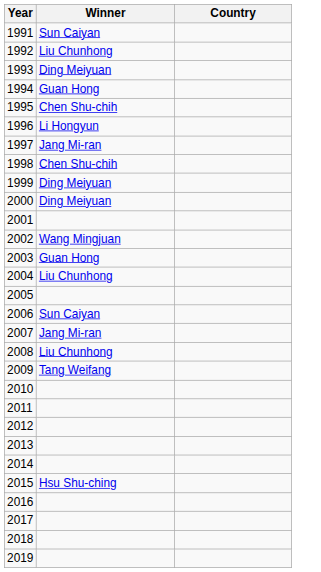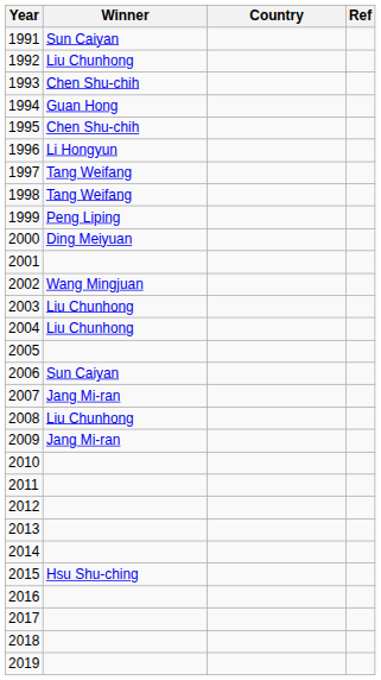 <table class="wikitable sortable" style="font-size:100%">
 <tr>
 <th width="20">Year</th>
 <th width="180">Winner</th>
 <th width="150">Country</th>
+<th width="20">Ref</th>
 </tr>
 <tr>
 <td>1991</td>
 <td><a href='#'>Sun Caiyan</a></td>
+<td></td>
 <td></td>
 </tr>
 <tr>
 <td>1992</td>
 <td><a href='#'>Liu Chunhong</a></td>
 <td></td>
+<td></td>
 </tr>
 <tr>
 <td>1993</td>
-<td><a href='#'>Ding Meiyuan</a></td>
+<td><a href='#'>Chen Shu-chih</a></td>
+<td></td>
 <td></td>
 </tr>
 <tr>
 <td>1994</td>
 <td><a href='#'>Guan Hong</a></td>
 <td></td>
+<td></td>
 </tr>
 <tr>
 <td>1995</td>
 <td><a href='#'>Chen Shu-chih</a></td>
+<td></td>
 <td></td>
 </tr>
 <tr>
 <td>1996</td>
 <td><a href='#'>Li Hongyun</a></td>
 <td></td>
+<td></td>
 </tr>
 <tr>
 <td>1997</td>
-<td><a href='#'>Jang Mi-ran</a></td>
+<td><a href='#'>Tang Weifang</a></td>
+<td></td>
 <td></td>
 </tr>
 <tr>
 <td>1998</td>
-<td><a href='#'>Chen Shu-chih</a></td>
+<td><a href='#'>Tang Weifang</a></td>
+<td></td>
 <td></td>
 </tr>
 <tr>
 <td>1999</td>
-<td><a href='#'>Ding Meiyuan</a></td>
+<td><a href='#'>Peng Liping</a></td>
+<td></td>
 <td></td>
 </tr>
 <tr>
 <td>2000</td>
 <td><a href='#'>Ding Meiyuan</a></td>
 <td></td>
+<td></td>
 </tr>
 <tr>
 <td>2001</td>
+<td></td>
 <td></td>
 <td></td>
 </tr>
 <tr>
 <td>2002</td>
 <td><a href='#'>Wang Mingjuan</a></td>
 <td></td>
+<td></td>
 </tr>
 <tr>
 <td>2003</td>
-<td><a href='#'>Guan Hong</a></td>
+<td><a href='#'>Liu Chunhong</a></td>
+<td></td>
 <td></td>
 </tr>
 <tr>
 <td>2004</td>
 <td><a href='#'>Liu Chunhong</a></td>
 <td></td>
+<td></td>
 </tr>
 <tr>
 <td>2005</td>
+<td></td>
 <td></td>
 <td></td>
 </tr>
 <tr>
 <td>2006</td>
 <td><a href='#'>Sun Caiyan</a></td>
 <td></td>
+<td></td>
 </tr>
 <tr>
 <td>2007</td>
 <td><a href='#'>Jang Mi-ran</a></td>
+<td></td>
 <td></td>
 </tr>
 <tr>
 <td>2008</td>
 <td><a href='#'>Liu Chunhong</a></td>
 <td></td>
+<td></td>
 </tr>
 <tr>
 <td>2009</td>
-<td><a href='#'>Tang Weifang</a></td>
+<td><a href='#'>Jang Mi-ran</a></td>
+<td></td>
 <td></td>
 </tr>
 <tr>
 <td>2010</td>
+<td></td>
 <td></td>
 <td></td>
 </tr>
 <tr>
 <td>2011</td>
 <td></td>
 <td></td>
+<td></td>
 </tr>
 <tr>
 <td>2012</td>
+<td></td>
 <td></td>
 <td></td>
 </tr>
 <tr>
 <td>2013</td>
 <td></td>
 <td></td>
+<td></td>
 </tr>
 <tr>
 <td>2014</td>
+<td></td>
 <td></td>
 <td></td>
 </tr>
 <tr>
 <td>2015</td>
 <td><a href='#'>Hsu Shu-ching</a></td>
 <td></td>
+<td></td>
 </tr>
 <tr>
 <td>2016</td>
+<td></td>
 <td></td>
 <td></td>
 </tr>
 <tr>
 <td>2017</td>
 <td></td>
 <td></td>
+<td></td>
 </tr>
 <tr>
 <td>2018</td>
+<td></td>
 <td></td>
 <td></td>
 </tr>
 <tr>
 <td>2019</td>
 <td></td>
 <td></td>
+<td></td>
 </tr>
 </table>
